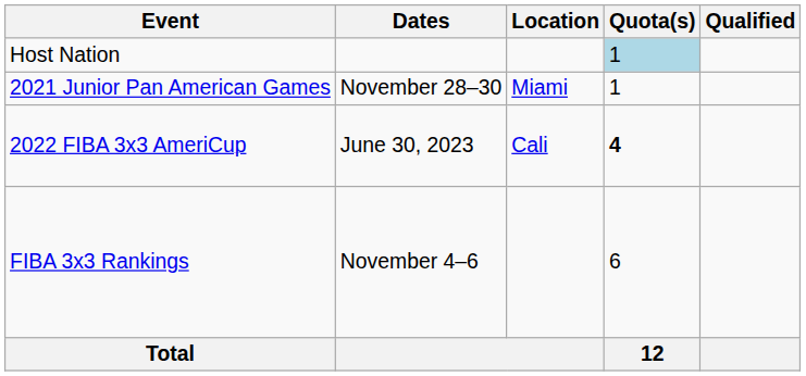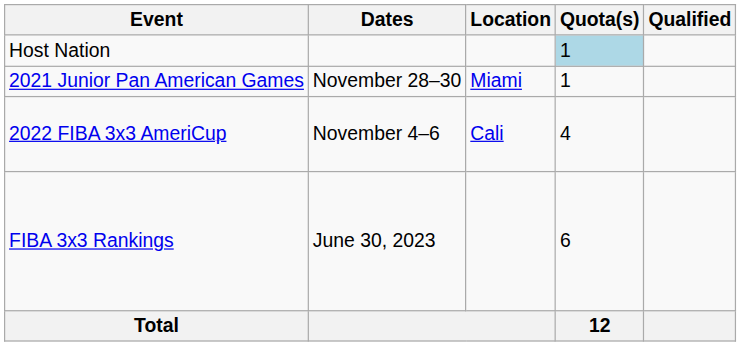 <table class="wikitable">
 <tr>
 <th>Event</th>
 <th>Dates</th>
 <th>Location</th>
 <th>Quota(s)</th>
 <th>Qualified</th>
 </tr>
 <tr>
 <td>Host Nation</td>
 <td></td>
 <td></td>
 <td style="background: lightblue;">1</td>
 <td></td>
 </tr>
 <tr>
 <td><a href='#'>2021 Junior Pan American Games</a></td>
 <td>November 28–30</td>
 <td> <a href='#'>Miami</a></td>
 <td>1</td>
 <td></td>
 </tr>
 <tr>
 <td><a href='#'>2022 FIBA 3x3 AmeriCup</a></td>
-<td>June 30, 2023</td>
+<td>November 4–6</td>
 <td> <a href='#'>Cali</a></td>
-<td><strong>4</strong></td>
+<td>4</td>
 <td><s></s><br><br><br></td>
 </tr>
 <tr>
 <td><a href='#'>FIBA 3x3 Rankings</a></td>
-<td>November 4–6</td>
+<td>June 30, 2023</td>
 <td></td>
 <td>6</td>
 <td><br><br><br><br><br><br></td>
 </tr>
 <tr>
 <th>Total</th>
 <th colspan="2"></th>
 <th>12</th>
 <th></th>
 </tr>
 </table>
